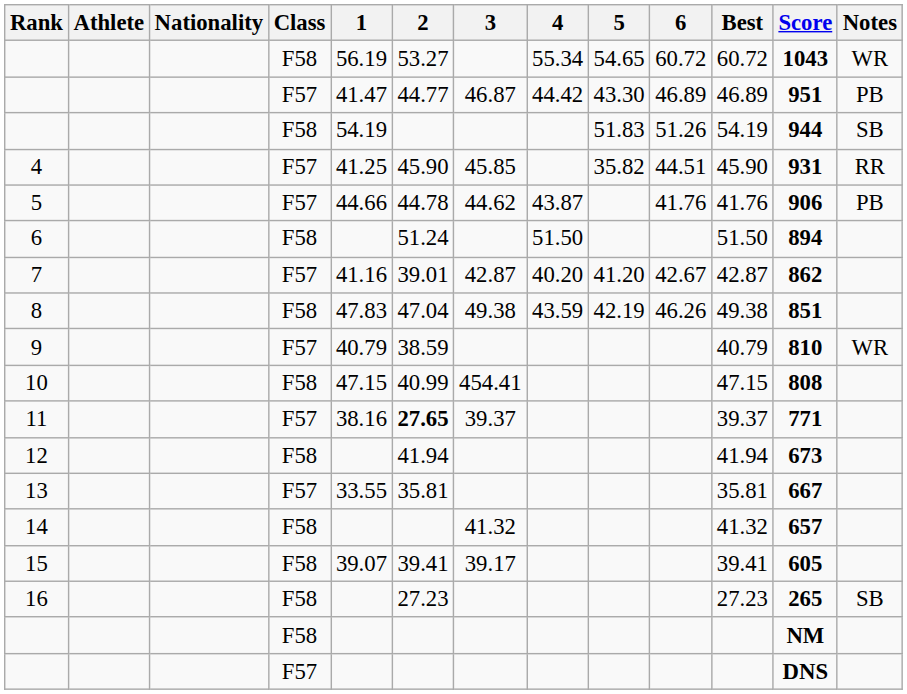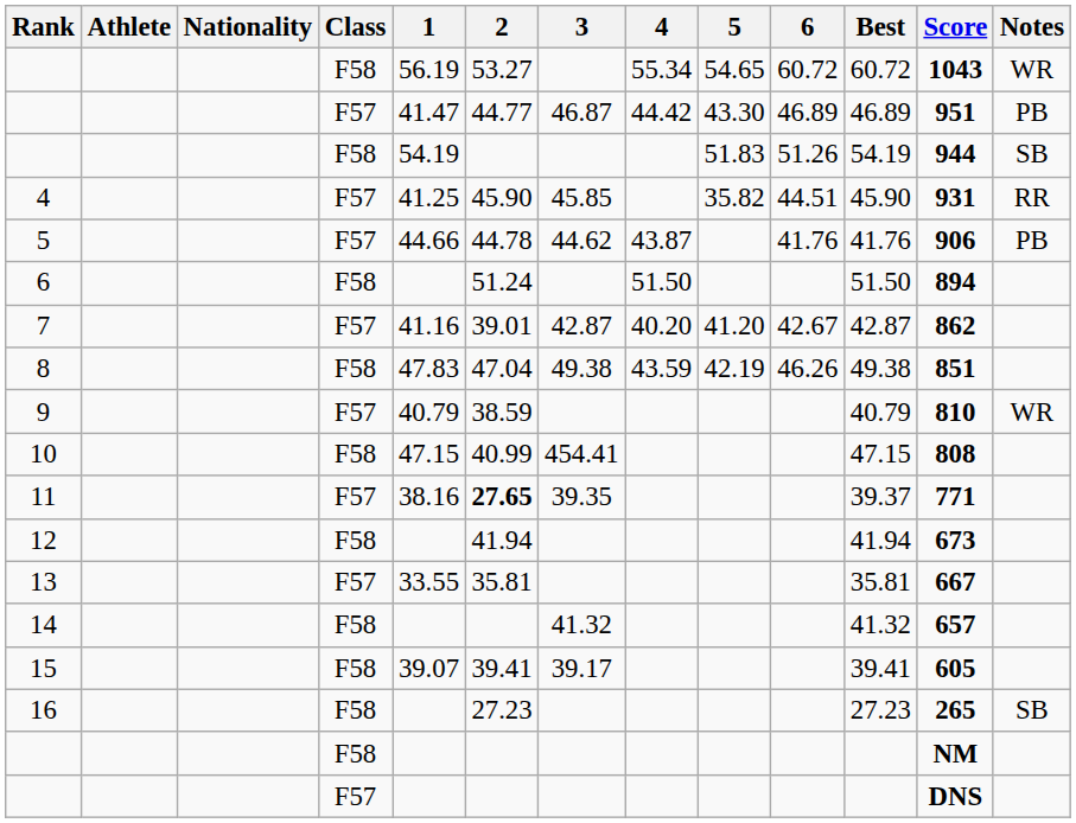 <table class="wikitable sortable" style="text-align:center">
 <tr>
 <th>Rank</th>
 <th>Athlete</th>
 <th>Nationality</th>
 <th>Class</th>
 <th>1</th>
 <th>2</th>
 <th>3</th>
 <th>4</th>
 <th>5</th>
 <th>6</th>
 <th>Best</th>
 <th><a href='#'>Score</a></th>
 <th>Notes</th>
 </tr>
 <tr>
 <td></td>
 <td align=left></td>
 <td align="left"></td>
 <td>F58</td>
 <td>56.19</td>
 <td>53.27</td>
 <td></td>
 <td>55.34</td>
 <td>54.65</td>
 <td>60.72</td>
 <td>60.72</td>
 <td><strong>1043</strong></td>
 <td>WR</td>
 </tr>
 <tr>
 <td></td>
 <td align=left></td>
 <td align="left"></td>
 <td>F57</td>
 <td>41.47</td>
 <td>44.77</td>
 <td>46.87</td>
 <td>44.42</td>
 <td>43.30</td>
 <td>46.89</td>
 <td>46.89</td>
 <td><strong>951</strong></td>
 <td>PB</td>
 </tr>
 <tr>
 <td></td>
 <td align=left></td>
 <td align="left"></td>
 <td>F58</td>
 <td>54.19</td>
 <td></td>
 <td></td>
 <td></td>
 <td>51.83</td>
 <td>51.26</td>
 <td>54.19</td>
 <td><strong>944</strong></td>
 <td>SB</td>
 </tr>
 <tr>
 <td>4</td>
 <td align=left></td>
 <td align="left"></td>
 <td>F57</td>
 <td>41.25</td>
 <td>45.90</td>
 <td>45.85</td>
 <td></td>
 <td>35.82</td>
 <td>44.51</td>
 <td>45.90</td>
 <td><strong>931</strong></td>
 <td>RR</td>
 </tr>
 <tr>
 <td>5</td>
 <td align=left></td>
 <td align="left"></td>
 <td>F57</td>
 <td>44.66</td>
 <td>44.78</td>
 <td>44.62</td>
 <td>43.87</td>
 <td></td>
 <td>41.76</td>
 <td>41.76</td>
 <td><strong>906</strong></td>
 <td>PB</td>
 </tr>
 <tr>
 <td>6</td>
 <td align=left></td>
 <td align="left"></td>
 <td>F58</td>
 <td></td>
 <td>51.24</td>
 <td></td>
 <td>51.50</td>
 <td></td>
 <td></td>
 <td>51.50</td>
 <td><strong>894</strong></td>
 <td></td>
 </tr>
 <tr>
 <td>7</td>
 <td align=left></td>
 <td align="left"></td>
 <td>F57</td>
 <td>41.16</td>
 <td>39.01</td>
 <td>42.87</td>
 <td>40.20</td>
 <td>41.20</td>
 <td>42.67</td>
 <td>42.87</td>
 <td><strong>862</strong></td>
 <td></td>
 </tr>
 <tr>
 <td>8</td>
 <td align=left></td>
 <td align="left"></td>
 <td>F58</td>
 <td>47.83</td>
 <td>47.04</td>
 <td>49.38</td>
 <td>43.59</td>
 <td>42.19</td>
 <td>46.26</td>
 <td>49.38</td>
 <td><strong>851</strong></td>
 <td></td>
 </tr>
 <tr>
 <td>9</td>
 <td align=left></td>
 <td align="left"></td>
 <td>F57</td>
 <td>40.79</td>
 <td>38.59</td>
 <td></td>
 <td></td>
 <td></td>
 <td></td>
 <td>40.79</td>
 <td><strong>810</strong></td>
 <td>WR</td>
 </tr>
 <tr>
 <td>10</td>
 <td align=left></td>
 <td align="left"></td>
 <td>F58</td>
 <td>47.15</td>
 <td>40.99</td>
 <td>454.41</td>
 <td></td>
 <td></td>
 <td></td>
 <td>47.15</td>
 <td><strong>808</strong></td>
 <td></td>
 </tr>
 <tr>
 <td>11</td>
 <td align=left></td>
 <td align="left"></td>
 <td>F57</td>
 <td>38.16</td>
 <td><strong>27.65</strong></td>
-<td>39.37</td>
+<td>39.35</td>
 <td></td>
 <td></td>
 <td></td>
 <td>39.37</td>
 <td><strong>771</strong></td>
 <td></td>
 </tr>
 <tr>
 <td>12</td>
 <td align=left></td>
 <td align="left"></td>
 <td>F58</td>
 <td></td>
 <td>41.94</td>
 <td></td>
 <td></td>
 <td></td>
 <td></td>
 <td>41.94</td>
 <td><strong>673</strong></td>
 <td></td>
 </tr>
 <tr>
 <td>13</td>
 <td align=left></td>
 <td align="left"></td>
 <td>F57</td>
 <td>33.55</td>
 <td>35.81</td>
 <td></td>
 <td></td>
 <td></td>
 <td></td>
 <td>35.81</td>
 <td><strong>667</strong></td>
 <td></td>
 </tr>
 <tr>
 <td>14</td>
 <td align=left></td>
 <td align="left"></td>
 <td>F58</td>
 <td></td>
 <td></td>
 <td>41.32</td>
 <td></td>
 <td></td>
 <td></td>
 <td>41.32</td>
 <td><strong>657</strong></td>
 <td></td>
 </tr>
 <tr>
 <td>15</td>
 <td align=left></td>
 <td align="left"></td>
 <td>F58</td>
 <td>39.07</td>
 <td>39.41</td>
 <td>39.17</td>
 <td></td>
 <td></td>
 <td></td>
 <td>39.41</td>
 <td><strong>605</strong></td>
 <td></td>
 </tr>
 <tr>
 <td>16</td>
 <td align=left></td>
 <td align="left"></td>
 <td>F58</td>
 <td></td>
 <td>27.23</td>
 <td></td>
 <td></td>
 <td></td>
 <td></td>
 <td>27.23</td>
 <td><strong>265</strong></td>
 <td>SB</td>
 </tr>
 <tr>
 <td></td>
 <td align=left></td>
 <td align="left"></td>
 <td>F58</td>
 <td></td>
 <td></td>
 <td></td>
 <td></td>
 <td></td>
 <td></td>
 <td></td>
 <td><strong>NM</strong></td>
 <td></td>
 </tr>
 <tr>
 <td></td>
 <td align=left></td>
 <td align="left"></td>
 <td>F57</td>
 <td></td>
 <td></td>
 <td></td>
 <td></td>
 <td></td>
 <td></td>
 <td></td>
 <td><strong>DNS</strong></td>
 <td></td>
 </tr>
 </table>
